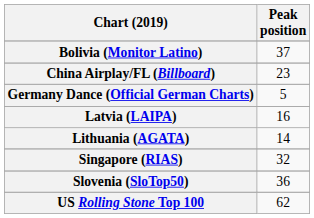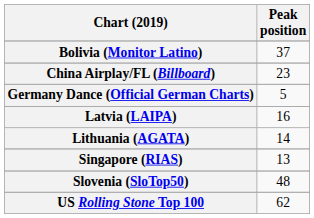 <table class="wikitable sortable plainrowheaders" style="text-align:center">
 <tr>
 <th scope="col">Chart (2019)</th>
 <th scope="col">Peak<br>position</th>
 </tr>
 <tr>
 </tr>
 <tr>
 </tr>
 <tr>
 </tr>
 <tr>
 </tr>
 <tr>
 <th scope="row">Bolivia (<a href='#'>Monitor Latino</a>)</th>
 <td>37</td>
 </tr>
 <tr>
 </tr>
 <tr>
 <th scope="row">China Airplay/FL (<em><a href='#'>Billboard</a></em>)</th>
 <td>23</td>
 </tr>
 <tr>
 </tr>
 <tr>
 </tr>
 <tr>
 </tr>
 <tr>
 </tr>
 <tr>
 </tr>
 <tr>
 <th scope="row">Germany Dance (<a href='#'>Official German Charts</a>)</th>
 <td>5</td>
 </tr>
 <tr>
 </tr>
 <tr>
 </tr>
 <tr>
 </tr>
 <tr>
 </tr>
 <tr>
 </tr>
 <tr>
 <th scope="row">Latvia (<a href='#'>LAIPA</a>)</th>
 <td>16</td>
 </tr>
 <tr>
 <th scope="row">Lithuania (<a href='#'>AGATA</a>)</th>
 <td>14</td>
 </tr>
 <tr>
 </tr>
 <tr>
 </tr>
 <tr>
 </tr>
 <tr>
 </tr>
 <tr>
 </tr>
 <tr>
 </tr>
 <tr>
 <th scope="row">Singapore (<a href='#'>RIAS</a>)</th>
-<td>32</td>
+<td>13</td>
 </tr>
 <tr>
 </tr>
 <tr>
 </tr>
 <tr>
 <th scope="row">Slovenia (<a href='#'>SloTop50</a>)</th>
-<td>36</td>
+<td>48</td>
 </tr>
 <tr>
 </tr>
 <tr>
 </tr>
 <tr>
 </tr>
 <tr>
 </tr>
 <tr>
 </tr>
 <tr>
 </tr>
 <tr>
 </tr>
 <tr>
 </tr>
 <tr>
 </tr>
 <tr>
 </tr>
 <tr>
 <th scope="row">US <a href='#'><em>Rolling Stone</em> Top 100</a></th>
 <td>62</td>
 </tr>
 </table>
